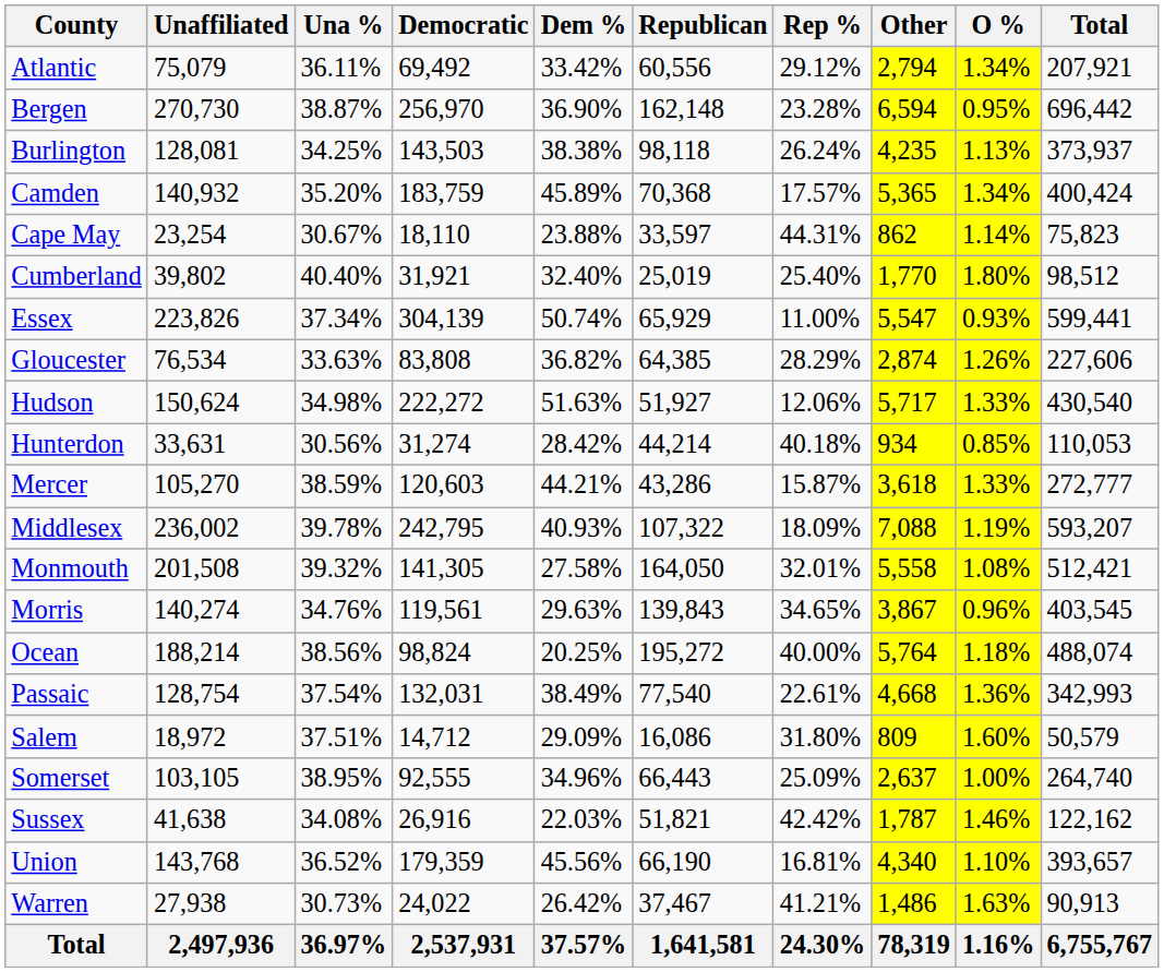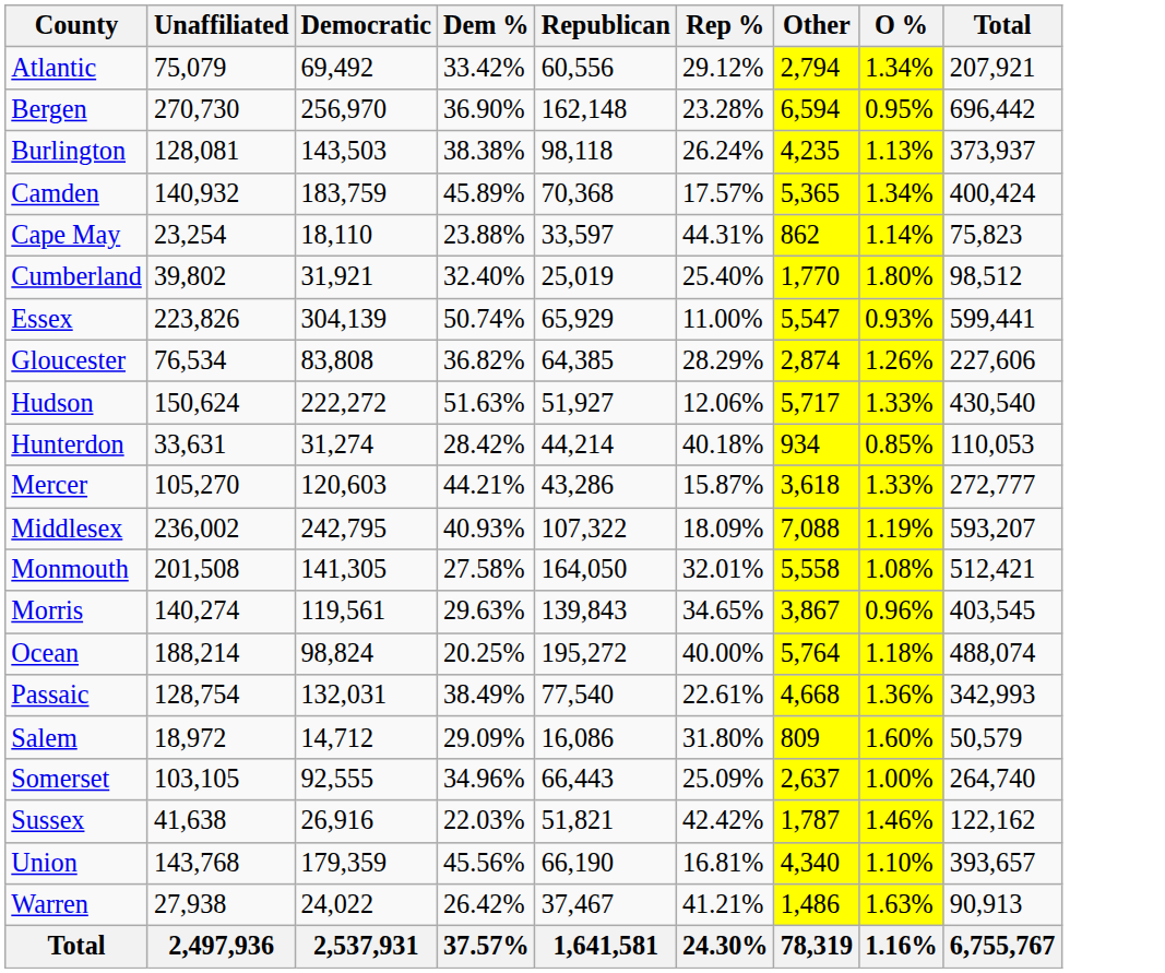 <table class="wikitable sortable">
 <tr>
 <th>County</th>
 <th>Unaffiliated</th>
-<th>Una %</th>
 <th>Democratic</th>
 <th>Dem %</th>
 <th>Republican</th>
 <th>Rep %</th>
 <th>Other</th>
 <th>O %</th>
 <th>Total</th>
 </tr>
 <tr>
 <td><a href='#'>Atlantic</a></td>
 <td>75,079</td>
-<td>36.11%</td>
 <td>69,492</td>
 <td>33.42%</td>
 <td>60,556</td>
 <td>29.12%</td>
 <td style="background: yellow; color: black;">2,794</td>
 <td style="background: yellow; color: black;">1.34%</td>
 <td>207,921</td>
 </tr>
 <tr>
 <td><a href='#'>Bergen</a></td>
 <td>270,730</td>
-<td>38.87%</td>
 <td>256,970</td>
 <td>36.90%</td>
 <td>162,148</td>
 <td>23.28%</td>
 <td style="background: yellow; color: black;">6,594</td>
 <td style="background: yellow; color: black;">0.95%</td>
 <td>696,442</td>
 </tr>
 <tr>
 <td><a href='#'>Burlington</a></td>
 <td>128,081</td>
-<td>34.25%</td>
 <td>143,503</td>
 <td>38.38%</td>
 <td>98,118</td>
 <td>26.24%</td>
 <td style="background: yellow; color: black;">4,235</td>
 <td style="background: yellow; color: black;">1.13%</td>
 <td>373,937</td>
 </tr>
 <tr>
 <td><a href='#'>Camden</a></td>
 <td>140,932</td>
-<td>35.20%</td>
 <td>183,759</td>
 <td>45.89%</td>
 <td>70,368</td>
 <td>17.57%</td>
 <td style="background: yellow; color: black;">5,365</td>
 <td style="background: yellow; color: black;">1.34%</td>
 <td>400,424</td>
 </tr>
 <tr>
 <td><a href='#'>Cape May</a></td>
 <td>23,254</td>
-<td>30.67%</td>
 <td>18,110</td>
 <td>23.88%</td>
 <td>33,597</td>
 <td>44.31%</td>
 <td style="background: yellow; color: black;">862</td>
 <td style="background: yellow; color: black;">1.14%</td>
 <td>75,823</td>
 </tr>
 <tr>
 <td><a href='#'>Cumberland</a></td>
 <td>39,802</td>
-<td>40.40%</td>
 <td>31,921</td>
 <td>32.40%</td>
 <td>25,019</td>
 <td>25.40%</td>
 <td style="background: yellow; color: black;">1,770</td>
 <td style="background: yellow; color: black;">1.80%</td>
 <td>98,512</td>
 </tr>
 <tr>
 <td><a href='#'>Essex</a></td>
 <td>223,826</td>
-<td>37.34%</td>
 <td>304,139</td>
 <td>50.74%</td>
 <td>65,929</td>
 <td>11.00%</td>
 <td style="background: yellow; color: black;">5,547</td>
 <td style="background: yellow; color: black;">0.93%</td>
 <td>599,441</td>
 </tr>
 <tr>
 <td><a href='#'>Gloucester</a></td>
 <td>76,534</td>
-<td>33.63%</td>
 <td>83,808</td>
 <td>36.82%</td>
 <td>64,385</td>
 <td>28.29%</td>
 <td style="background: yellow; color: black;">2,874</td>
 <td style="background: yellow; color: black;">1.26%</td>
 <td>227,606</td>
 </tr>
 <tr>
 <td><a href='#'>Hudson</a></td>
 <td>150,624</td>
-<td>34.98%</td>
 <td>222,272</td>
 <td>51.63%</td>
 <td>51,927</td>
 <td>12.06%</td>
 <td style="background: yellow; color: black;">5,717</td>
 <td style="background: yellow; color: black;">1.33%</td>
 <td>430,540</td>
 </tr>
 <tr>
 <td><a href='#'>Hunterdon</a></td>
 <td>33,631</td>
-<td>30.56%</td>
 <td>31,274</td>
 <td>28.42%</td>
 <td>44,214</td>
 <td>40.18%</td>
 <td style="background: yellow; color: black;">934</td>
 <td style="background: yellow; color: black;">0.85%</td>
 <td>110,053</td>
 </tr>
 <tr>
 <td><a href='#'>Mercer</a></td>
 <td>105,270</td>
-<td>38.59%</td>
 <td>120,603</td>
 <td>44.21%</td>
 <td>43,286</td>
 <td>15.87%</td>
 <td style="background: yellow; color: black;">3,618</td>
 <td style="background: yellow; color: black;">1.33%</td>
 <td>272,777</td>
 </tr>
 <tr>
 <td><a href='#'>Middlesex</a></td>
 <td>236,002</td>
-<td>39.78%</td>
 <td>242,795</td>
 <td>40.93%</td>
 <td>107,322</td>
 <td>18.09%</td>
 <td style="background: yellow; color: black;">7,088</td>
 <td style="background: yellow; color: black;">1.19%</td>
 <td>593,207</td>
 </tr>
 <tr>
 <td><a href='#'>Monmouth</a></td>
 <td>201,508</td>
-<td>39.32%</td>
 <td>141,305</td>
 <td>27.58%</td>
 <td>164,050</td>
 <td>32.01%</td>
 <td style="background: yellow; color: black;">5,558</td>
 <td style="background: yellow; color: black;">1.08%</td>
 <td>512,421</td>
 </tr>
 <tr>
 <td><a href='#'>Morris</a></td>
 <td>140,274</td>
-<td>34.76%</td>
 <td>119,561</td>
 <td>29.63%</td>
 <td>139,843</td>
 <td>34.65%</td>
 <td style="background: yellow; color: black;">3,867</td>
 <td style="background: yellow; color: black;">0.96%</td>
 <td>403,545</td>
 </tr>
 <tr>
 <td><a href='#'>Ocean</a></td>
 <td>188,214</td>
-<td>38.56%</td>
 <td>98,824</td>
 <td>20.25%</td>
 <td>195,272</td>
 <td>40.00%</td>
 <td style="background: yellow; color: black;">5,764</td>
 <td style="background: yellow; color: black;">1.18%</td>
 <td>488,074</td>
 </tr>
 <tr>
 <td><a href='#'>Passaic</a></td>
 <td>128,754</td>
-<td>37.54%</td>
 <td>132,031</td>
 <td>38.49%</td>
 <td>77,540</td>
 <td>22.61%</td>
 <td style="background: yellow; color: black;">4,668</td>
 <td style="background: yellow; color: black;">1.36%</td>
 <td>342,993</td>
 </tr>
 <tr>
 <td><a href='#'>Salem</a></td>
 <td>18,972</td>
-<td>37.51%</td>
 <td>14,712</td>
 <td>29.09%</td>
 <td>16,086</td>
 <td>31.80%</td>
 <td style="background: yellow; color: black;">809</td>
 <td style="background: yellow; color: black;">1.60%</td>
 <td>50,579</td>
 </tr>
 <tr>
 <td><a href='#'>Somerset</a></td>
 <td>103,105</td>
-<td>38.95%</td>
 <td>92,555</td>
 <td>34.96%</td>
 <td>66,443</td>
 <td>25.09%</td>
 <td style="background: yellow; color: black;">2,637</td>
 <td style="background: yellow; color: black;">1.00%</td>
 <td>264,740</td>
 </tr>
 <tr>
 <td><a href='#'>Sussex</a></td>
 <td>41,638</td>
-<td>34.08%</td>
 <td>26,916</td>
 <td>22.03%</td>
 <td>51,821</td>
 <td>42.42%</td>
 <td style="background: yellow; color: black;">1,787</td>
 <td style="background: yellow; color: black;">1.46%</td>
 <td>122,162</td>
 </tr>
 <tr>
 <td><a href='#'>Union</a></td>
 <td>143,768</td>
-<td>36.52%</td>
 <td>179,359</td>
 <td>45.56%</td>
 <td>66,190</td>
 <td>16.81%</td>
 <td style="background: yellow; color: black;">4,340</td>
 <td style="background: yellow; color: black;">1.10%</td>
 <td>393,657</td>
 </tr>
 <tr>
 <td><a href='#'>Warren</a></td>
 <td>27,938</td>
-<td>30.73%</td>
 <td>24,022</td>
 <td>26.42%</td>
 <td>37,467</td>
 <td>41.21%</td>
 <td style="background: yellow; color: black;">1,486</td>
 <td style="background: yellow; color: black;">1.63%</td>
 <td>90,913</td>
 </tr>
 <tr>
 <th>Total</th>
 <th>2,497,936</th>
-<th>36.97%</th>
 <th>2,537,931</th>
 <th>37.57%</th>
 <th>1,641,581</th>
 <th>24.30%</th>
 <th>78,319</th>
 <th>1.16%</th>
 <th>6,755,767</th>
 </tr>
 </table>
